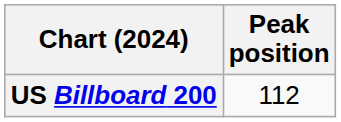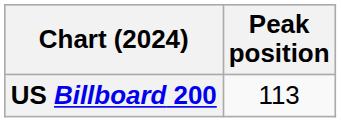 <table class="wikitable sortable plainrowheaders" style="text-align:center">
 <tr>
 <th scope="col">Chart (2024)</th>
 <th scope="col">Peak<br>position</th>
 </tr>
 <tr>
 <th scope="row">US <a href='#'><em>Billboard</em> 200</a></th>
-<td>112</td>
+<td>113</td>
 </tr>
 </table>
